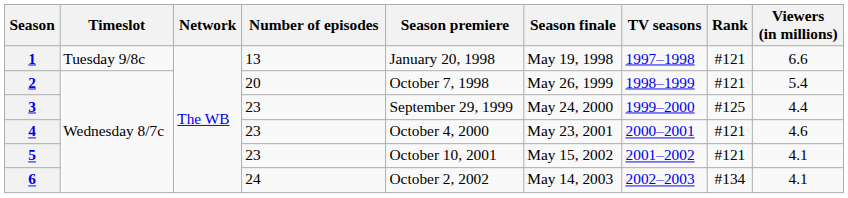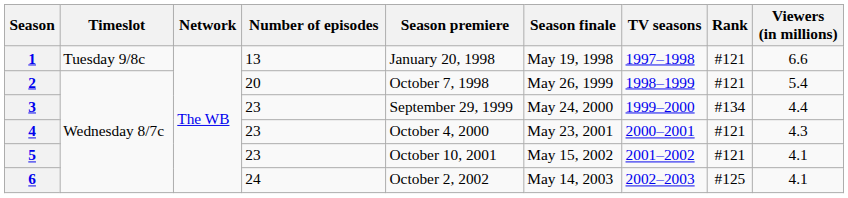 <table class="wikitable" width=99% |>
 <tr>
 <th>Season</th>
 <th>Timeslot</th>
 <th>Network</th>
 <th>Number of episodes</th>
 <th>Season premiere</th>
 <th>Season finale</th>
 <th>TV seasons</th>
 <th>Rank</th>
 <th>Viewers<br>(in millions)</th>
 </tr>
 <tr>
 <th><a href='#'>1</a></th>
 <td>Tuesday 9/8c</td>
 <td rowspan=6><a href='#'>The WB</a></td>
 <td>13</td>
 <td>January 20, 1998</td>
 <td>May 19, 1998</td>
 <td><a href='#'>1997–1998</a></td>
 <td style="text-align:center">#121</td>
 <td style="text-align:center">6.6</td>
 </tr>
 <tr>
 <th><a href='#'>2</a></th>
 <td rowspan="5">Wednesday 8/7c</td>
 <td>20</td>
 <td>October 7, 1998</td>
 <td>May 26, 1999</td>
 <td><a href='#'>1998–1999</a></td>
 <td style="text-align:center">#121</td>
 <td style="text-align:center">5.4</td>
 </tr>
 <tr>
 <th><a href='#'>3</a></th>
 <td>23</td>
 <td>September 29, 1999</td>
 <td>May 24, 2000</td>
 <td><a href='#'>1999–2000</a></td>
-<td style="text-align:center">#125</td>
+<td style="text-align:center">#134</td>
 <td style="text-align:center">4.4</td>
 </tr>
 <tr>
 <th><a href='#'>4</a></th>
 <td>23</td>
 <td>October 4, 2000</td>
 <td>May 23, 2001</td>
 <td><a href='#'>2000–2001</a></td>
 <td style="text-align:center">#121</td>
-<td style="text-align:center">4.6</td>
+<td style="text-align:center">4.3</td>
 </tr>
 <tr>
 <th><a href='#'>5</a></th>
 <td>23</td>
 <td>October 10, 2001</td>
 <td>May 15, 2002</td>
 <td><a href='#'>2001–2002</a></td>
 <td style="text-align:center">#121</td>
 <td style="text-align:center">4.1</td>
 </tr>
 <tr>
 <th><a href='#'>6</a></th>
 <td>24</td>
 <td>October 2, 2002</td>
 <td>May 14, 2003</td>
 <td><a href='#'>2002–2003</a></td>
-<td style="text-align:center">#134</td>
+<td style="text-align:center">#125</td>
 <td style="text-align:center">4.1</td>
 </tr>
 </table>
